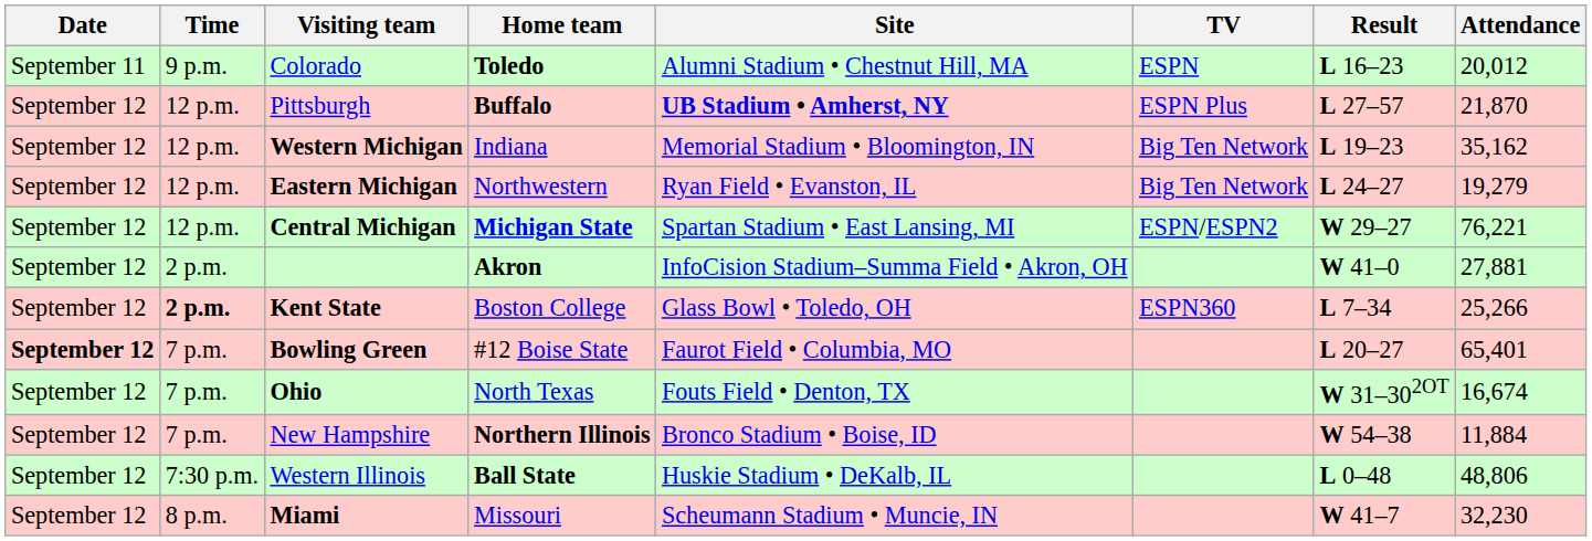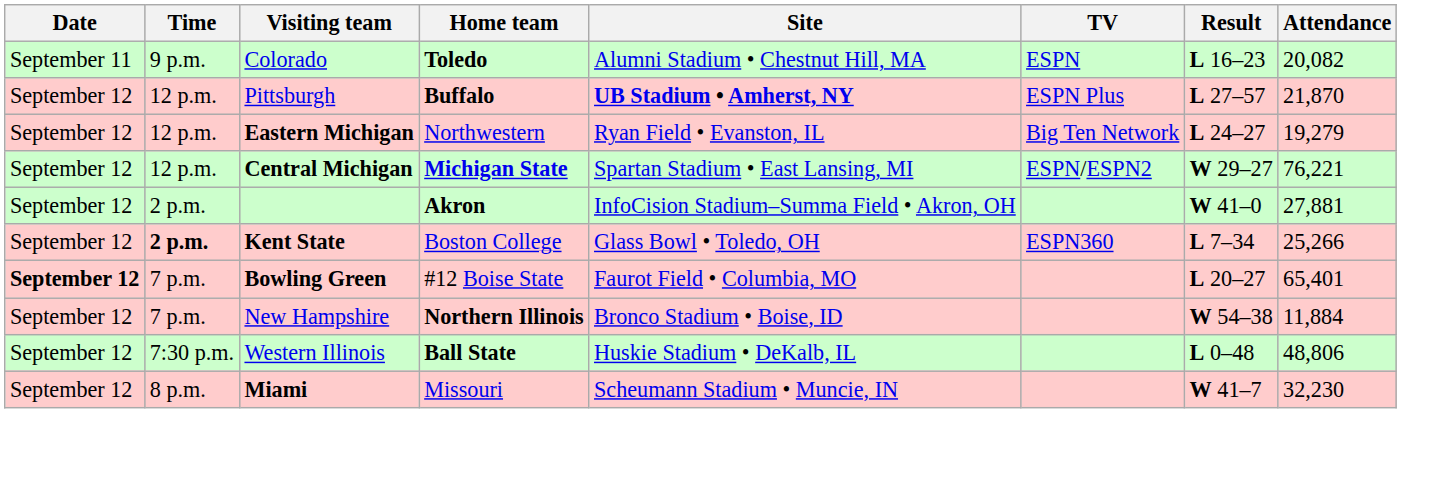 <table class="wikitable" style="font-size:95%;">
 <tr>
 <th>Date</th>
 <th>Time</th>
 <th>Visiting team</th>
 <th>Home team</th>
 <th>Site</th>
 <th>TV</th>
 <th>Result</th>
 <th>Attendance</th>
 </tr>
 <tr style="background:#cfc;">
 <td>September 11</td>
 <td>9 p.m.</td>
 <td><a href='#'>Colorado</a></td>
 <td><strong>Toledo</strong></td>
 <td><a href='#'>Alumni Stadium</a> • <a href='#'>Chestnut Hill, MA</a></td>
 <td><a href='#'>ESPN</a></td>
 <td><strong>L</strong> 16–23</td>
-<td>20,012</td>
+<td>20,082</td>
 </tr>
 <tr style="background:#fcc;">
 <td>September 12</td>
 <td>12 p.m.</td>
 <td><a href='#'>Pittsburgh</a></td>
 <td><strong>Buffalo</strong></td>
 <td><strong><a href='#'>UB Stadium</a> • <a href='#'>Amherst, NY</a></strong></td>
 <td><a href='#'>ESPN Plus</a></td>
 <td><strong>L</strong> 27–57</td>
 <td>21,870</td>
-</tr>
-<tr style="background:#fcc;">
-<td>September 12</td>
-<td>12 p.m.</td>
-<td><strong>Western Michigan</strong></td>
-<td><a href='#'>Indiana</a></td>
-<td><a href='#'>Memorial Stadium</a> • <a href='#'>Bloomington, IN</a></td>
-<td><a href='#'>Big Ten Network</a></td>
-<td><strong>L</strong> 19–23</td>
-<td>35,162</td>
 </tr>
 <tr style="background:#fcc;">
 <td>September 12</td>
 <td>12 p.m.</td>
 <td><strong>Eastern Michigan</strong></td>
 <td><a href='#'>Northwestern</a></td>
 <td><a href='#'>Ryan Field</a> • <a href='#'>Evanston, IL</a></td>
 <td><a href='#'>Big Ten Network</a></td>
 <td><strong>L</strong> 24–27</td>
 <td>19,279</td>
 </tr>
 <tr style="background:#cfc;">
 <td>September 12</td>
 <td>12 p.m.</td>
 <td><strong>Central Michigan</strong></td>
 <td><strong><a href='#'>Michigan State</a></strong></td>
 <td><a href='#'>Spartan Stadium</a> • <a href='#'>East Lansing, MI</a></td>
 <td><a href='#'>ESPN</a>/<a href='#'>ESPN2</a></td>
 <td><strong>W</strong> 29–27</td>
 <td>76,221</td>
 </tr>
 <tr style="background:#cfc;">
 <td>September 12</td>
 <td>2 p.m.</td>
 <td></td>
 <td><strong>Akron</strong></td>
 <td><a href='#'>InfoCision Stadium–Summa Field</a> • <a href='#'>Akron, OH</a></td>
 <td></td>
 <td><strong>W</strong> 41–0</td>
 <td>27,881</td>
 </tr>
 <tr style="background:#fcc;">
 <td>September 12</td>
 <td><strong>2 p.m.</strong></td>
 <td><strong>Kent State</strong></td>
 <td><a href='#'>Boston College</a></td>
 <td><a href='#'>Glass Bowl</a> • <a href='#'>Toledo, OH</a></td>
 <td><a href='#'>ESPN360</a></td>
 <td><strong>L</strong> 7–34</td>
 <td>25,266</td>
 </tr>
 <tr style="background:#fcc;">
 <td><strong>September 12</strong></td>
 <td>7 p.m.</td>
 <td><strong>Bowling Green</strong></td>
 <td>#12 <a href='#'>Boise State</a></td>
 <td><a href='#'>Faurot Field</a> • <a href='#'>Columbia, MO</a></td>
 <td></td>
 <td><strong>L</strong> 20–27</td>
 <td>65,401</td>
 </tr>
-<tr style="background:#cfc;">
-<td>September 12</td>
-<td>7 p.m.</td>
-<td><strong>Ohio</strong></td>
-<td><a href='#'>North Texas</a></td>
-<td><a href='#'>Fouts Field</a> • <a href='#'>Denton, TX</a></td>
-<td></td>
-<td><strong>W</strong> 31–30<sup>2OT</sup></td>
-<td>16,674</td>
-</tr>
 <tr style="background:#fcc;">
 <td>September 12</td>
 <td>7 p.m.</td>
 <td><a href='#'>New Hampshire</a></td>
 <td><strong>Northern Illinois</strong></td>
 <td><a href='#'>Bronco Stadium</a> • <a href='#'>Boise, ID</a></td>
 <td></td>
 <td><strong>W</strong> 54–38</td>
 <td>11,884</td>
 </tr>
 <tr style="background:#cfc;">
 <td>September 12</td>
 <td>7:30 p.m.</td>
 <td><a href='#'>Western Illinois</a></td>
 <td><strong>Ball State</strong></td>
 <td><a href='#'>Huskie Stadium</a> • <a href='#'>DeKalb, IL</a></td>
 <td></td>
 <td><strong>L</strong> 0–48</td>
 <td>48,806</td>
 </tr>
 <tr style="background:#fcc;">
 <td>September 12</td>
 <td>8 p.m.</td>
 <td><strong>Miami</strong></td>
 <td><a href='#'>Missouri</a></td>
 <td><a href='#'>Scheumann Stadium</a> • <a href='#'>Muncie, IN</a></td>
 <td></td>
 <td><strong>W</strong> 41–7</td>
 <td>32,230</td>
 </tr>
 </table>
